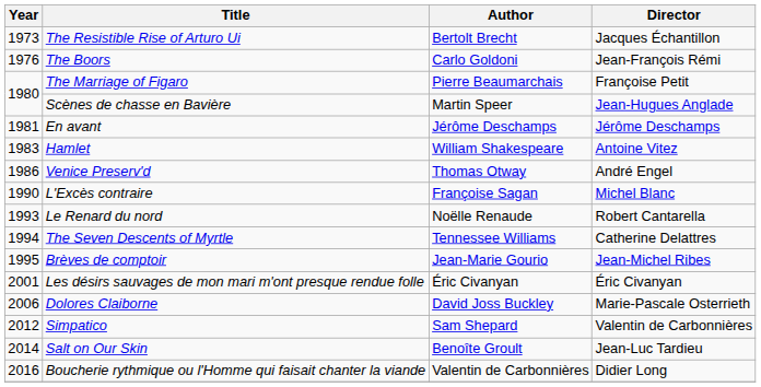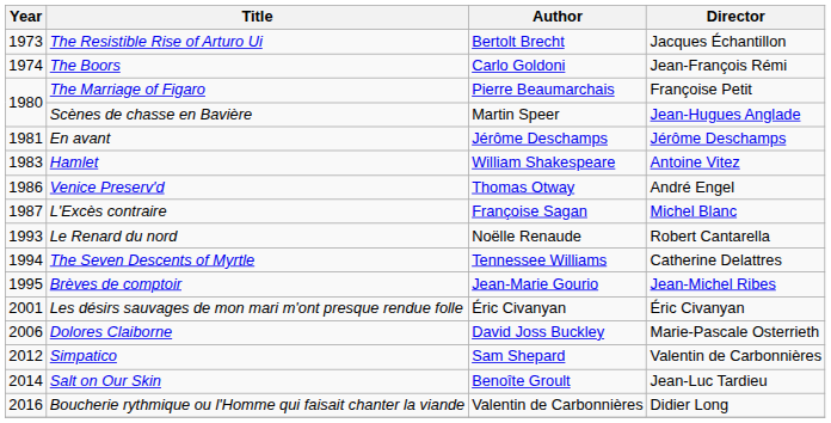 <table class="wikitable">
 <tr>
 <th>Year</th>
 <th>Title</th>
 <th>Author</th>
 <th>Director</th>
 </tr>
 <tr>
 <td rowspan=1>1973</td>
 <td><em><a href='#'>The Resistible Rise of Arturo Ui</a></em></td>
 <td><a href='#'>Bertolt Brecht</a></td>
 <td>Jacques Échantillon</td>
 </tr>
 <tr>
-<td rowspan=1>1976</td>
+<td rowspan=1>1974</td>
 <td><em><a href='#'>The Boors</a></em></td>
 <td><a href='#'>Carlo Goldoni</a></td>
 <td>Jean-François Rémi</td>
 </tr>
 <tr>
 <td rowspan=2>1980</td>
 <td><em><a href='#'>The Marriage of Figaro</a></em></td>
 <td><a href='#'>Pierre Beaumarchais</a></td>
 <td>Françoise Petit</td>
 </tr>
 <tr>
 <td><em>Scènes de chasse en Bavière</em></td>
 <td>Martin Speer</td>
 <td><a href='#'>Jean-Hugues Anglade</a></td>
 </tr>
 <tr>
 <td rowspan=1>1981</td>
 <td><em>En avant</em></td>
 <td><a href='#'>Jérôme Deschamps</a></td>
 <td><a href='#'>Jérôme Deschamps</a></td>
 </tr>
 <tr>
 <td rowspan=1>1983</td>
 <td><em><a href='#'>Hamlet</a></em></td>
 <td><a href='#'>William Shakespeare</a></td>
 <td><a href='#'>Antoine Vitez</a></td>
 </tr>
 <tr>
 <td rowspan=1>1986</td>
 <td><em><a href='#'>Venice Preserv'd</a></em></td>
 <td><a href='#'>Thomas Otway</a></td>
 <td>André Engel</td>
 </tr>
 <tr>
-<td rowspan=1>1990</td>
+<td rowspan=1>1987</td>
 <td><em>L'Excès contraire</em></td>
 <td><a href='#'>Françoise Sagan</a></td>
 <td><a href='#'>Michel Blanc</a></td>
 </tr>
 <tr>
 <td rowspan=1>1993</td>
 <td><em>Le Renard du nord</em></td>
 <td>Noëlle Renaude</td>
 <td>Robert Cantarella</td>
 </tr>
 <tr>
 <td rowspan=1>1994</td>
 <td><em><a href='#'>The Seven Descents of Myrtle</a></em></td>
 <td><a href='#'>Tennessee Williams</a></td>
 <td>Catherine Delattres</td>
 </tr>
 <tr>
 <td rowspan=1>1995</td>
 <td><em><a href='#'>Brèves de comptoir</a></em></td>
 <td><a href='#'>Jean-Marie Gourio</a></td>
 <td><a href='#'>Jean-Michel Ribes</a></td>
 </tr>
 <tr>
 <td rowspan=1>2001</td>
 <td><em>Les désirs sauvages de mon mari m'ont presque rendue folle</em></td>
 <td>Éric Civanyan</td>
 <td>Éric Civanyan</td>
 </tr>
 <tr>
 <td rowspan=1>2006</td>
 <td><em><a href='#'>Dolores Claiborne</a></em></td>
 <td><a href='#'>David Joss Buckley</a></td>
 <td>Marie-Pascale Osterrieth</td>
 </tr>
 <tr>
 <td rowspan=1>2012</td>
 <td><em><a href='#'>Simpatico</a></em></td>
 <td><a href='#'>Sam Shepard</a></td>
 <td>Valentin de Carbonnières</td>
 </tr>
 <tr>
 <td rowspan=1>2014</td>
 <td><em><a href='#'>Salt on Our Skin</a></em></td>
 <td><a href='#'>Benoîte Groult</a></td>
 <td>Jean-Luc Tardieu</td>
 </tr>
 <tr>
 <td rowspan=1>2016</td>
 <td><em>Boucherie rythmique ou l'Homme qui faisait chanter la viande</em></td>
 <td>Valentin de Carbonnières</td>
 <td>Didier Long</td>
 </tr>
 <tr>
 </tr>
 </table>
